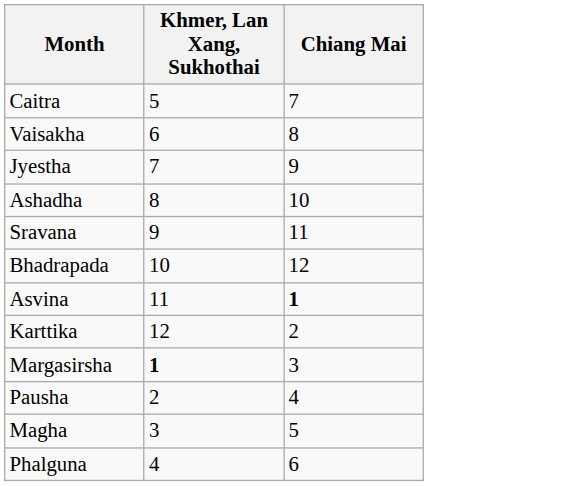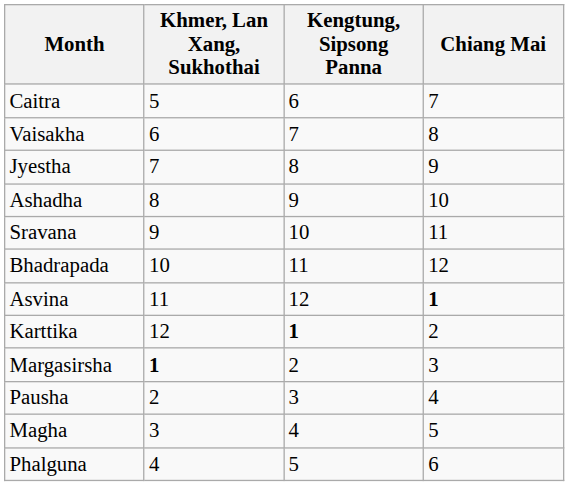 <table class="wikitable" border="1">
 <tr>
 <th width="100">Month</th>
 <th width="100">Khmer, Lan Xang, Sukhothai</th>
+<th width="100">Kengtung, Sipsong Panna</th>
 <th width="100">Chiang Mai</th>
 </tr>
 <tr>
 <td>Caitra</td>
 <td>5</td>
+<td>6</td>
 <td>7</td>
 </tr>
 <tr>
 <td>Vaisakha</td>
 <td>6</td>
+<td>7</td>
 <td>8</td>
 </tr>
 <tr>
 <td>Jyestha</td>
 <td>7</td>
+<td>8</td>
 <td>9</td>
 </tr>
 <tr>
 <td>Ashadha</td>
 <td>8</td>
+<td>9</td>
 <td>10</td>
 </tr>
 <tr>
 <td>Sravana</td>
 <td>9</td>
+<td>10</td>
 <td>11</td>
 </tr>
 <tr>
 <td>Bhadrapada</td>
 <td>10</td>
+<td>11</td>
 <td>12</td>
 </tr>
 <tr>
 <td>Asvina</td>
 <td>11</td>
+<td>12</td>
 <td><strong>1</strong></td>
 </tr>
 <tr>
 <td>Karttika</td>
 <td>12</td>
+<td><strong>1</strong></td>
 <td>2</td>
 </tr>
 <tr>
 <td>Margasirsha</td>
 <td><strong>1</strong></td>
+<td>2</td>
 <td>3</td>
 </tr>
 <tr>
 <td>Pausha</td>
 <td>2</td>
+<td>3</td>
 <td>4</td>
 </tr>
 <tr>
 <td>Magha</td>
 <td>3</td>
+<td>4</td>
 <td>5</td>
 </tr>
 <tr>
 <td>Phalguna</td>
 <td>4</td>
+<td>5</td>
 <td>6</td>
 </tr>
 </table>
